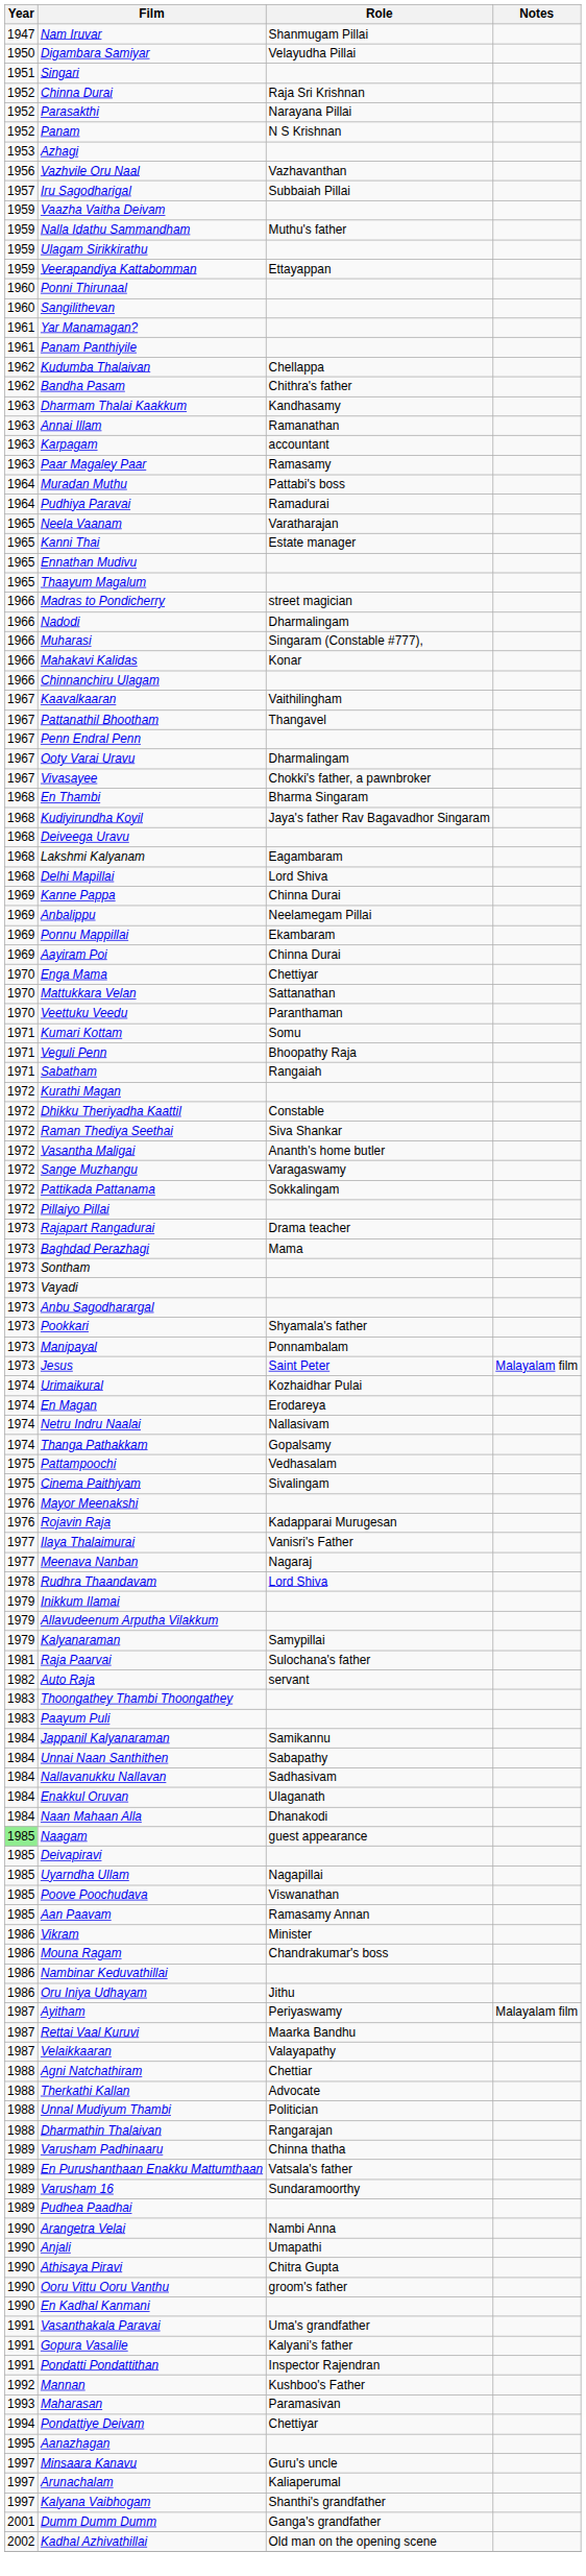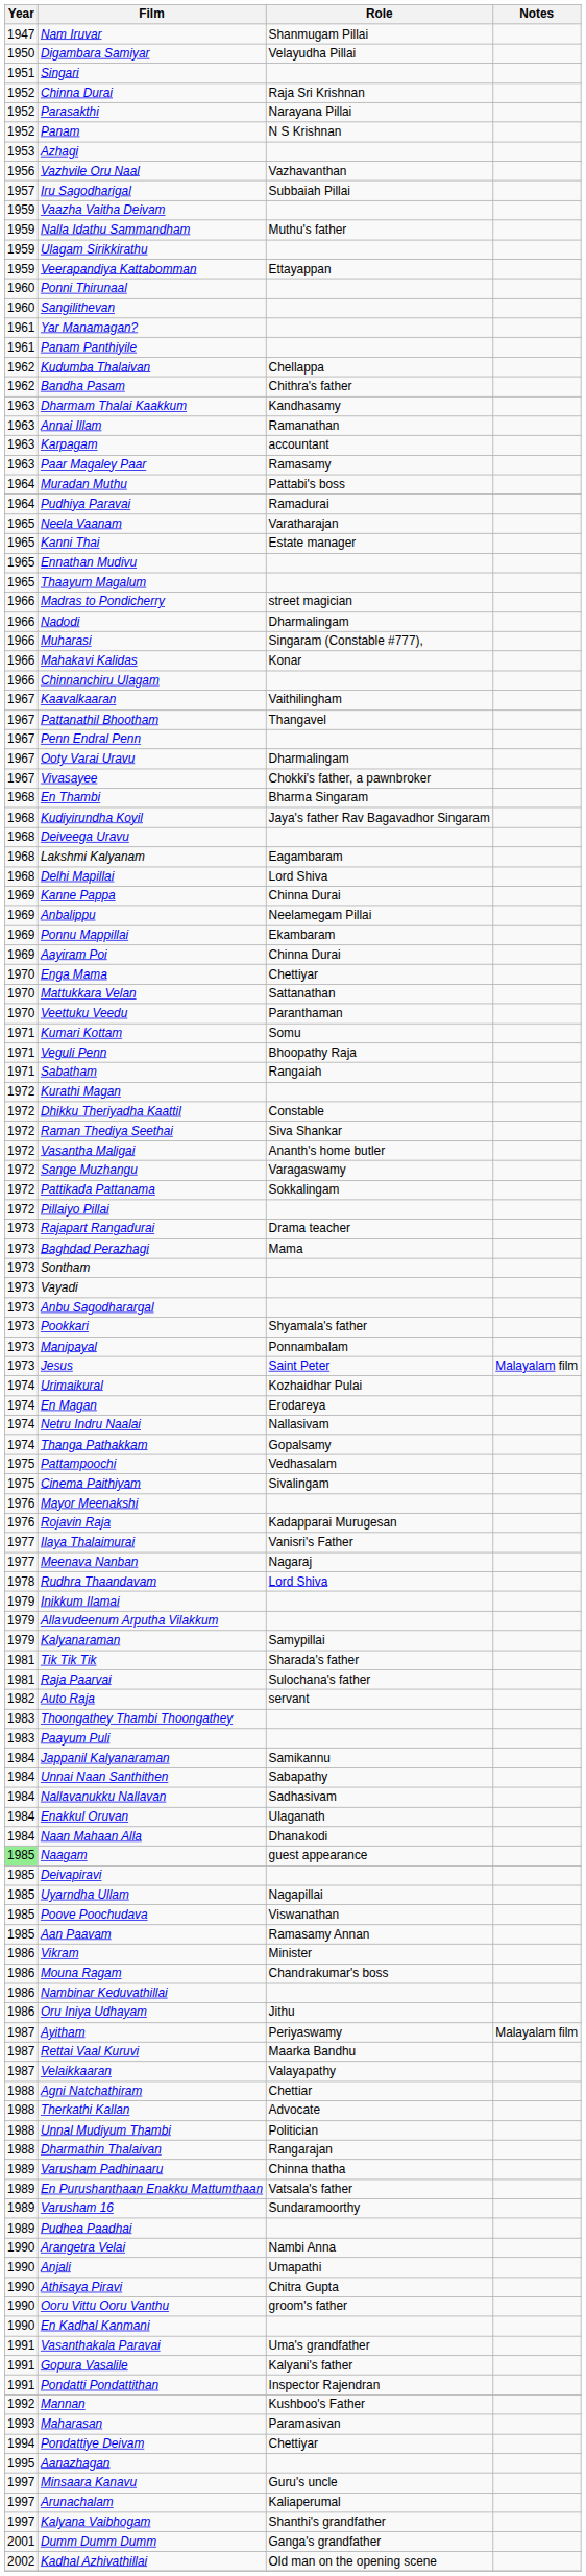 <table class="wikitable sortable">
 <tr>
 <th>Year</th>
 <th>Film</th>
 <th>Role</th>
 <th class=unsortable>Notes</th>
 </tr>
 <tr>
 <td>1947</td>
 <td><em><a href='#'>Nam Iruvar</a></em></td>
 <td>Shanmugam Pillai</td>
 <td></td>
 </tr>
 <tr>
 <td>1950</td>
 <td><em><a href='#'>Digambara Samiyar</a></em></td>
 <td>Velayudha Pillai</td>
 <td></td>
 </tr>
 <tr>
 <td>1951</td>
 <td><em><a href='#'>Singari</a></em></td>
 <td></td>
 <td></td>
 </tr>
 <tr>
 <td>1952</td>
 <td><em><a href='#'>Chinna Durai</a></em></td>
 <td>Raja Sri Krishnan</td>
 <td></td>
 </tr>
 <tr>
 <td>1952</td>
 <td><em><a href='#'>Parasakthi</a></em></td>
 <td>Narayana Pillai</td>
 <td></td>
 </tr>
 <tr>
 <td>1952</td>
 <td><em><a href='#'>Panam</a></em></td>
 <td>N S Krishnan</td>
 <td></td>
 </tr>
 <tr>
 <td>1953</td>
 <td><em><a href='#'>Azhagi</a></em></td>
 <td></td>
 <td></td>
 </tr>
 <tr>
 <td>1956</td>
 <td><em><a href='#'>Vazhvile Oru Naal</a></em></td>
 <td>Vazhavanthan</td>
 <td></td>
 </tr>
 <tr>
 <td>1957</td>
 <td><em><a href='#'>Iru Sagodharigal</a></em></td>
 <td>Subbaiah Pillai</td>
 <td></td>
 </tr>
 <tr>
 <td>1959</td>
 <td><em><a href='#'>Vaazha Vaitha Deivam</a></em></td>
 <td></td>
 <td></td>
 </tr>
 <tr>
 <td>1959</td>
 <td><em><a href='#'>Nalla Idathu Sammandham</a></em></td>
 <td>Muthu's father</td>
 <td></td>
 </tr>
 <tr>
 <td>1959</td>
 <td><em><a href='#'>Ulagam Sirikkirathu</a></em></td>
 <td></td>
 <td></td>
 </tr>
 <tr>
 <td>1959</td>
 <td><em><a href='#'>Veerapandiya Kattabomman</a></em></td>
 <td>Ettayappan</td>
 <td></td>
 </tr>
 <tr>
 <td>1960</td>
 <td><em><a href='#'>Ponni Thirunaal</a></em></td>
 <td></td>
 <td></td>
 </tr>
 <tr>
 <td>1960</td>
 <td><em><a href='#'>Sangilithevan</a></em></td>
 <td></td>
 <td></td>
 </tr>
 <tr>
 <td>1961</td>
 <td><em><a href='#'>Yar Manamagan?</a></em></td>
 <td></td>
 <td></td>
 </tr>
 <tr>
 <td>1961</td>
 <td><em><a href='#'>Panam Panthiyile</a></em></td>
 <td></td>
 <td></td>
 </tr>
 <tr>
 <td>1962</td>
 <td><em><a href='#'>Kudumba Thalaivan</a></em></td>
 <td>Chellappa</td>
 <td></td>
 </tr>
 <tr>
 <td>1962</td>
 <td><em><a href='#'>Bandha Pasam</a></em></td>
 <td>Chithra's father</td>
 <td></td>
 </tr>
 <tr>
 <td>1963</td>
 <td><em><a href='#'>Dharmam Thalai Kaakkum</a></em></td>
 <td>Kandhasamy</td>
 <td></td>
 </tr>
 <tr>
 <td>1963</td>
 <td><em><a href='#'>Annai Illam</a></em></td>
 <td>Ramanathan</td>
 <td></td>
 </tr>
 <tr>
 <td>1963</td>
 <td><em><a href='#'>Karpagam</a></em></td>
 <td>accountant</td>
 <td></td>
 </tr>
 <tr>
 <td>1963</td>
 <td><em><a href='#'>Paar Magaley Paar</a></em></td>
 <td>Ramasamy</td>
 <td></td>
 </tr>
 <tr>
 <td>1964</td>
 <td><em><a href='#'>Muradan Muthu</a></em></td>
 <td>Pattabi's boss</td>
 <td></td>
 </tr>
 <tr>
 <td>1964</td>
 <td><em><a href='#'>Pudhiya Paravai</a></em></td>
 <td>Ramadurai</td>
 <td></td>
 </tr>
 <tr>
 <td>1965</td>
 <td><em><a href='#'>Neela Vaanam</a></em></td>
 <td>Varatharajan</td>
 <td></td>
 </tr>
 <tr>
 <td>1965</td>
 <td><em><a href='#'>Kanni Thai</a></em></td>
 <td>Estate manager</td>
 <td></td>
 </tr>
 <tr>
 <td>1965</td>
 <td><em><a href='#'>Ennathan Mudivu</a></em></td>
 <td></td>
 <td></td>
 </tr>
 <tr>
 <td>1965</td>
 <td><em><a href='#'>Thaayum Magalum</a></em></td>
 <td></td>
 <td></td>
 </tr>
 <tr>
 <td>1966</td>
 <td><em><a href='#'>Madras to Pondicherry</a></em></td>
 <td>street magician</td>
 <td></td>
 </tr>
 <tr>
 <td>1966</td>
 <td><em><a href='#'>Nadodi</a></em></td>
 <td>Dharmalingam</td>
 <td></td>
 </tr>
 <tr>
 <td>1966</td>
 <td><em><a href='#'>Muharasi</a></em></td>
 <td>Singaram (Constable #777),</td>
 <td></td>
 </tr>
 <tr>
 <td>1966</td>
 <td><em><a href='#'>Mahakavi Kalidas</a></em></td>
 <td>Konar</td>
 <td></td>
 </tr>
 <tr>
 <td>1966</td>
 <td><em><a href='#'>Chinnanchiru Ulagam</a></em></td>
 <td></td>
 <td></td>
 </tr>
 <tr>
 <td>1967</td>
 <td><em><a href='#'>Kaavalkaaran</a></em></td>
 <td>Vaithilingham</td>
 <td></td>
 </tr>
 <tr>
 <td>1967</td>
 <td><em><a href='#'>Pattanathil Bhootham</a></em></td>
 <td>Thangavel</td>
 <td></td>
 </tr>
 <tr>
 <td>1967</td>
 <td><em><a href='#'>Penn Endral Penn</a></em></td>
 <td></td>
 <td></td>
 </tr>
 <tr>
 <td>1967</td>
 <td><em><a href='#'>Ooty Varai Uravu</a></em></td>
 <td>Dharmalingam</td>
 <td></td>
 </tr>
 <tr>
 <td>1967</td>
 <td><em><a href='#'>Vivasayee</a></em></td>
 <td>Chokki's father, a pawnbroker</td>
 <td></td>
 </tr>
 <tr>
 <td>1968</td>
 <td><em><a href='#'>En Thambi</a></em></td>
 <td>Bharma Singaram</td>
 <td></td>
 </tr>
 <tr>
 <td>1968</td>
 <td><em><a href='#'>Kudiyirundha Koyil</a></em></td>
 <td>Jaya's father Rav Bagavadhor Singaram</td>
 <td></td>
 </tr>
 <tr>
 <td>1968</td>
 <td><em><a href='#'>Deiveega Uravu</a></em></td>
 <td></td>
 <td></td>
 </tr>
 <tr>
 <td>1968</td>
 <td><em>Lakshmi Kalyanam</em></td>
 <td>Eagambaram</td>
 <td></td>
 </tr>
 <tr>
 <td>1968</td>
 <td><em><a href='#'>Delhi Mapillai</a></em></td>
 <td>Lord Shiva</td>
 <td></td>
 </tr>
 <tr>
 <td>1969</td>
 <td><em><a href='#'>Kanne Pappa</a></em></td>
 <td>Chinna Durai</td>
 <td></td>
 </tr>
 <tr>
 <td>1969</td>
 <td><em><a href='#'>Anbalippu</a></em></td>
 <td>Neelamegam Pillai</td>
 <td></td>
 </tr>
 <tr>
 <td>1969</td>
 <td><em><a href='#'>Ponnu Mappillai</a></em></td>
 <td>Ekambaram</td>
 <td></td>
 </tr>
 <tr>
 <td>1969</td>
 <td><em><a href='#'>Aayiram Poi</a></em></td>
 <td>Chinna Durai</td>
 <td></td>
 </tr>
 <tr>
 <td>1970</td>
 <td><em><a href='#'>Enga Mama</a></em></td>
 <td>Chettiyar</td>
 <td></td>
 </tr>
 <tr>
 <td>1970</td>
 <td><em><a href='#'>Mattukkara Velan</a></em></td>
 <td>Sattanathan</td>
 <td></td>
 </tr>
 <tr>
 <td>1970</td>
 <td><em><a href='#'>Veettuku Veedu</a></em></td>
 <td>Paranthaman</td>
 <td></td>
 </tr>
 <tr>
 <td>1971</td>
 <td><em><a href='#'>Kumari Kottam</a></em></td>
 <td>Somu</td>
 <td></td>
 </tr>
 <tr>
 <td>1971</td>
 <td><em><a href='#'>Veguli Penn</a></em></td>
 <td>Bhoopathy Raja</td>
 <td></td>
 </tr>
 <tr>
 <td>1971</td>
 <td><em><a href='#'>Sabatham</a></em></td>
 <td>Rangaiah</td>
 <td></td>
 </tr>
 <tr>
 <td>1972</td>
 <td><em><a href='#'>Kurathi Magan</a></em></td>
 <td></td>
 <td></td>
 </tr>
 <tr>
 <td>1972</td>
 <td><em><a href='#'>Dhikku Theriyadha Kaattil</a></em></td>
 <td>Constable</td>
 <td></td>
 </tr>
 <tr>
 <td>1972</td>
 <td><em><a href='#'>Raman Thediya Seethai</a></em></td>
 <td>Siva Shankar</td>
 <td></td>
 </tr>
 <tr>
 <td>1972</td>
 <td><em><a href='#'>Vasantha Maligai</a></em></td>
 <td>Ananth's home butler</td>
 <td></td>
 </tr>
 <tr>
 <td>1972</td>
 <td><em><a href='#'>Sange Muzhangu</a></em></td>
 <td>Varagaswamy</td>
 <td></td>
 </tr>
 <tr>
 <td>1972</td>
 <td><em><a href='#'>Pattikada Pattanama</a></em></td>
 <td>Sokkalingam</td>
 <td></td>
 </tr>
 <tr>
 <td>1972</td>
 <td><em><a href='#'>Pillaiyo Pillai</a></em></td>
 <td></td>
 <td></td>
 </tr>
 <tr>
 <td>1973</td>
 <td><em><a href='#'>Rajapart Rangadurai</a></em></td>
 <td>Drama teacher</td>
 <td></td>
 </tr>
 <tr>
 <td>1973</td>
 <td><em><a href='#'>Baghdad Perazhagi</a></em></td>
 <td>Mama</td>
 <td></td>
 </tr>
 <tr>
 <td>1973</td>
 <td><em>Sontham</em></td>
 <td></td>
 <td></td>
 </tr>
 <tr>
 <td>1973</td>
 <td><em>Vayadi</em></td>
 <td></td>
 <td></td>
 </tr>
 <tr>
 <td>1973</td>
 <td><em><a href='#'>Anbu Sagodharargal</a></em></td>
 <td></td>
 <td></td>
 </tr>
 <tr>
 <td>1973</td>
 <td><em><a href='#'>Pookkari</a></em></td>
 <td>Shyamala's father</td>
 <td></td>
 </tr>
 <tr>
 <td>1973</td>
 <td><em><a href='#'>Manipayal</a></em></td>
 <td>Ponnambalam</td>
 <td></td>
 </tr>
 <tr>
 <td>1973</td>
 <td><em><a href='#'>Jesus</a></em></td>
 <td><a href='#'>Saint Peter</a></td>
 <td><a href='#'>Malayalam</a> film</td>
 </tr>
 <tr>
 <td>1974</td>
 <td><em><a href='#'>Urimaikural</a></em></td>
 <td>Kozhaidhar Pulai</td>
 <td></td>
 </tr>
 <tr>
 <td>1974</td>
 <td><em><a href='#'>En Magan</a></em></td>
 <td>Erodareya</td>
 <td></td>
 </tr>
 <tr>
 <td>1974</td>
 <td><em><a href='#'>Netru Indru Naalai</a></em></td>
 <td>Nallasivam</td>
 <td></td>
 </tr>
 <tr>
 <td>1974</td>
 <td><em><a href='#'>Thanga Pathakkam</a></em></td>
 <td>Gopalsamy</td>
 <td></td>
 </tr>
 <tr>
 <td>1975</td>
 <td><em><a href='#'>Pattampoochi</a></em></td>
 <td>Vedhasalam</td>
 <td></td>
 </tr>
 <tr>
 <td>1975</td>
 <td><em><a href='#'>Cinema Paithiyam</a></em></td>
 <td>Sivalingam</td>
 <td></td>
 </tr>
 <tr>
 <td>1976</td>
 <td><em><a href='#'>Mayor Meenakshi</a></em></td>
 <td></td>
 <td></td>
 </tr>
 <tr>
 <td>1976</td>
 <td><em><a href='#'>Rojavin Raja</a></em></td>
 <td>Kadapparai Murugesan</td>
 <td></td>
 </tr>
 <tr>
 <td>1977</td>
 <td><em><a href='#'>Ilaya Thalaimurai</a></em></td>
 <td>Vanisri's Father</td>
 <td></td>
 </tr>
 <tr>
 <td>1977</td>
 <td><em><a href='#'>Meenava Nanban</a></em></td>
 <td>Nagaraj</td>
 <td></td>
 </tr>
 <tr>
 <td>1978</td>
 <td><em><a href='#'>Rudhra Thaandavam</a></em></td>
 <td><a href='#'>Lord Shiva</a></td>
 <td></td>
 </tr>
 <tr>
 <td>1979</td>
 <td><em><a href='#'>Inikkum Ilamai</a></em></td>
 <td></td>
 <td></td>
 </tr>
 <tr>
 <td>1979</td>
 <td><em><a href='#'>Allavudeenum Arputha Vilakkum</a></em></td>
 <td></td>
 <td></td>
 </tr>
 <tr>
 <td>1979</td>
 <td><em><a href='#'>Kalyanaraman</a></em></td>
 <td>Samypillai</td>
 <td></td>
 </tr>
 <tr>
 <td>1981</td>
+<td><em><a href='#'>Tik Tik Tik</a></em></td>
+<td>Sharada's father</td>
+<td></td>
+</tr>
+<tr>
+<td>1981</td>
 <td><em><a href='#'>Raja Paarvai</a></em></td>
 <td>Sulochana's father</td>
 <td></td>
 </tr>
 <tr>
 <td>1982</td>
 <td><em><a href='#'>Auto Raja</a></em></td>
 <td>servant</td>
 <td></td>
 </tr>
 <tr>
 <td>1983</td>
 <td><em><a href='#'>Thoongathey Thambi Thoongathey</a></em></td>
 <td></td>
 <td></td>
 </tr>
 <tr>
 <td>1983</td>
 <td><a href='#'><em>Paayum Puli</em></a></td>
 <td></td>
 <td></td>
 </tr>
 <tr>
 <td>1984</td>
 <td><em><a href='#'>Jappanil Kalyanaraman</a></em></td>
 <td>Samikannu</td>
 <td></td>
 </tr>
 <tr>
 <td>1984</td>
 <td><em><a href='#'>Unnai Naan Santhithen</a></em></td>
 <td>Sabapathy</td>
 <td></td>
 </tr>
 <tr>
 <td>1984</td>
 <td><em><a href='#'>Nallavanukku Nallavan</a></em></td>
 <td>Sadhasivam</td>
 <td></td>
 </tr>
 <tr>
 <td>1984</td>
 <td><em><a href='#'>Enakkul Oruvan</a></em></td>
 <td>Ulaganath</td>
 <td></td>
 </tr>
 <tr>
 <td>1984</td>
 <td><em><a href='#'>Naan Mahaan Alla</a></em></td>
 <td>Dhanakodi</td>
 <td></td>
 </tr>
 <tr>
 <td style="background: lightgreen;">1985</td>
 <td><em><a href='#'>Naagam</a></em></td>
 <td>guest appearance</td>
 <td></td>
 </tr>
 <tr>
 <td>1985</td>
 <td><em><a href='#'>Deivapiravi</a></em></td>
 <td></td>
 <td></td>
 </tr>
 <tr>
 <td>1985</td>
 <td><em><a href='#'>Uyarndha Ullam</a></em></td>
 <td>Nagapillai</td>
 <td></td>
 </tr>
 <tr>
 <td>1985</td>
 <td><em><a href='#'>Poove Poochudava</a></em></td>
 <td>Viswanathan</td>
 <td></td>
 </tr>
 <tr>
 <td>1985</td>
 <td><em><a href='#'>Aan Paavam</a></em></td>
 <td>Ramasamy Annan</td>
 <td></td>
 </tr>
 <tr>
 <td>1986</td>
 <td><em><a href='#'>Vikram</a></em></td>
 <td>Minister</td>
 <td></td>
 </tr>
 <tr>
 <td>1986</td>
 <td><em><a href='#'>Mouna Ragam</a></em></td>
 <td>Chandrakumar's boss</td>
 <td></td>
 </tr>
 <tr>
 <td>1986</td>
 <td><em><a href='#'>Nambinar Keduvathillai</a></em></td>
 <td></td>
 <td></td>
 </tr>
 <tr>
 <td>1986</td>
 <td><em><a href='#'>Oru Iniya Udhayam</a></em></td>
 <td>Jithu</td>
 <td></td>
 </tr>
 <tr>
 <td>1987</td>
 <td><em><a href='#'>Ayitham</a></em></td>
 <td>Periyaswamy</td>
 <td>Malayalam film</td>
 </tr>
 <tr>
 <td>1987</td>
 <td><em><a href='#'>Rettai Vaal Kuruvi</a></em></td>
 <td>Maarka Bandhu</td>
 <td></td>
 </tr>
 <tr>
 <td>1987</td>
 <td><em><a href='#'>Velaikkaaran</a></em></td>
 <td>Valayapathy</td>
 <td></td>
 </tr>
 <tr>
 <td>1988</td>
 <td><em><a href='#'>Agni Natchathiram</a></em></td>
 <td>Chettiar</td>
 <td></td>
 </tr>
 <tr>
 <td>1988</td>
 <td><em><a href='#'>Therkathi Kallan</a></em></td>
 <td>Advocate</td>
 <td></td>
 </tr>
 <tr>
 <td>1988</td>
 <td><em><a href='#'>Unnal Mudiyum Thambi</a></em></td>
 <td>Politician</td>
 <td></td>
 </tr>
 <tr>
 <td>1988</td>
 <td><em><a href='#'>Dharmathin Thalaivan</a></em></td>
 <td>Rangarajan</td>
 <td></td>
 </tr>
 <tr>
 <td>1989</td>
 <td><em><a href='#'>Varusham Padhinaaru</a></em></td>
 <td>Chinna thatha</td>
 <td></td>
 </tr>
 <tr>
 <td>1989</td>
 <td><em><a href='#'>En Purushanthaan Enakku Mattumthaan</a></em></td>
 <td>Vatsala's father</td>
 <td></td>
 </tr>
 <tr>
 <td>1989</td>
 <td><em><a href='#'>Varusham 16</a></em></td>
 <td>Sundaramoorthy</td>
 <td></td>
 </tr>
 <tr>
 <td>1989</td>
 <td><em><a href='#'>Pudhea Paadhai</a></em></td>
 <td></td>
 <td></td>
 </tr>
 <tr>
 <td>1990</td>
 <td><em><a href='#'>Arangetra Velai</a></em></td>
 <td>Nambi Anna</td>
 <td></td>
 </tr>
 <tr>
 <td>1990</td>
 <td><em><a href='#'>Anjali</a></em></td>
 <td>Umapathi</td>
 <td></td>
 </tr>
 <tr>
 <td>1990</td>
 <td><em><a href='#'>Athisaya Piravi</a></em></td>
 <td>Chitra Gupta</td>
 <td></td>
 </tr>
 <tr>
 <td>1990</td>
 <td><em><a href='#'>Ooru Vittu Ooru Vanthu</a></em></td>
 <td>groom's father</td>
 <td></td>
 </tr>
 <tr>
 <td>1990</td>
 <td><em><a href='#'>En Kadhal Kanmani</a></em></td>
 <td></td>
 <td></td>
 </tr>
 <tr>
 <td>1991</td>
 <td><em><a href='#'>Vasanthakala Paravai</a></em></td>
 <td>Uma's grandfather</td>
 <td></td>
 </tr>
 <tr>
 <td>1991</td>
 <td><em><a href='#'>Gopura Vasalile</a></em></td>
 <td>Kalyani's father</td>
 <td></td>
 </tr>
 <tr>
 <td>1991</td>
 <td><em><a href='#'>Pondatti Pondattithan</a></em></td>
 <td>Inspector Rajendran</td>
 <td></td>
 </tr>
 <tr>
 <td>1992</td>
 <td><em><a href='#'>Mannan</a></em></td>
 <td>Kushboo's Father</td>
 <td></td>
 </tr>
 <tr>
 <td>1993</td>
 <td><em><a href='#'>Maharasan</a></em></td>
 <td>Paramasivan</td>
 <td></td>
 </tr>
 <tr>
 <td>1994</td>
 <td><em><a href='#'>Pondattiye Deivam</a></em></td>
 <td>Chettiyar</td>
 <td></td>
 </tr>
 <tr>
 <td>1995</td>
 <td><em><a href='#'>Aanazhagan</a></em></td>
 <td></td>
 <td></td>
 </tr>
 <tr>
 <td>1997</td>
 <td><em><a href='#'>Minsaara Kanavu</a></em></td>
 <td>Guru's uncle</td>
 <td></td>
 </tr>
 <tr>
 <td>1997</td>
 <td><em><a href='#'>Arunachalam</a></em></td>
 <td>Kaliaperumal</td>
 <td></td>
 </tr>
 <tr>
 <td>1997</td>
 <td><em><a href='#'>Kalyana Vaibhogam</a></em></td>
 <td>Shanthi's grandfather</td>
 <td></td>
 </tr>
 <tr>
 <td>2001</td>
 <td><em><a href='#'>Dumm Dumm Dumm</a></em></td>
 <td>Ganga's grandfather</td>
 <td></td>
 </tr>
 <tr>
 <td>2002</td>
 <td><em><a href='#'>Kadhal Azhivathillai</a></em></td>
 <td>Old man on the opening scene</td>
 <td></td>
 </tr>
 <tr>
 </tr>
 </table>
